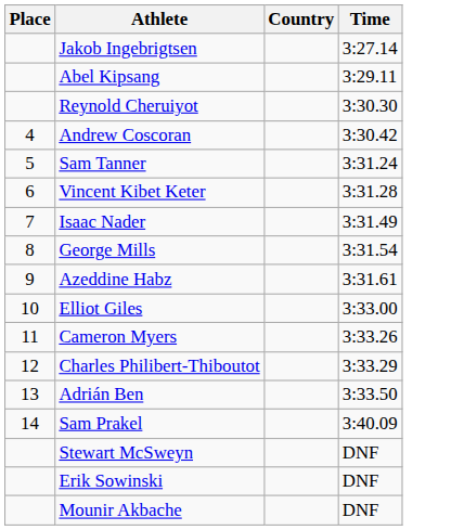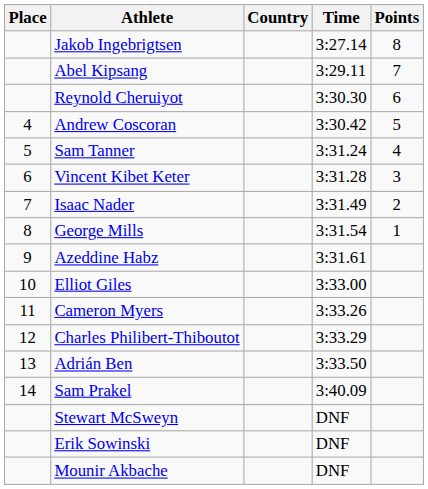 <table class="wikitable">
 <tr>
 <th>Place</th>
 <th>Athlete</th>
 <th>Country</th>
 <th>Time</th>
+<th>Points</th>
 </tr>
 <tr>
 <td align=center></td>
 <td><a href='#'>Jakob Ingebrigtsen</a></td>
 <td></td>
 <td>3:27.14</td>
+<td align=center>8</td>
 </tr>
 <tr>
 <td align=center></td>
 <td><a href='#'>Abel Kipsang</a></td>
 <td></td>
 <td>3:29.11</td>
+<td align=center>7</td>
 </tr>
 <tr>
 <td align=center></td>
 <td><a href='#'>Reynold Cheruiyot</a></td>
 <td></td>
 <td>3:30.30</td>
+<td align=center>6</td>
 </tr>
 <tr>
 <td align=center>4</td>
 <td><a href='#'>Andrew Coscoran</a></td>
 <td></td>
 <td>3:30.42</td>
+<td align=center>5</td>
 </tr>
 <tr>
 <td align=center>5</td>
 <td><a href='#'>Sam Tanner</a></td>
 <td></td>
 <td>3:31.24</td>
+<td align=center>4</td>
 </tr>
 <tr>
 <td align=center>6</td>
 <td><a href='#'>Vincent Kibet Keter</a></td>
 <td></td>
 <td>3:31.28</td>
+<td align=center>3</td>
 </tr>
 <tr>
 <td align=center>7</td>
 <td><a href='#'>Isaac Nader</a></td>
 <td></td>
 <td>3:31.49</td>
+<td align=center>2</td>
 </tr>
 <tr>
 <td align=center>8</td>
 <td><a href='#'>George Mills</a></td>
 <td></td>
 <td>3:31.54</td>
+<td align=center>1</td>
 </tr>
 <tr>
 <td align=center>9</td>
 <td><a href='#'>Azeddine Habz</a></td>
 <td></td>
 <td>3:31.61</td>
+<td align=center></td>
 </tr>
 <tr>
 <td align=center>10</td>
 <td><a href='#'>Elliot Giles</a></td>
 <td></td>
 <td>3:33.00</td>
+<td align=center></td>
 </tr>
 <tr>
 <td align=center>11</td>
 <td><a href='#'>Cameron Myers</a></td>
 <td></td>
 <td>3:33.26</td>
+<td align=center></td>
 </tr>
 <tr>
 <td align=center>12</td>
 <td><a href='#'>Charles Philibert-Thiboutot</a></td>
 <td></td>
 <td>3:33.29</td>
+<td align=center></td>
 </tr>
 <tr>
 <td align=center>13</td>
 <td><a href='#'>Adrián Ben</a></td>
 <td></td>
 <td>3:33.50</td>
+<td align=center></td>
 </tr>
 <tr>
 <td align=center>14</td>
 <td><a href='#'>Sam Prakel</a></td>
 <td></td>
 <td>3:40.09</td>
+<td align=center></td>
 </tr>
 <tr>
 <td align=center></td>
 <td><a href='#'>Stewart McSweyn</a></td>
 <td></td>
 <td>DNF</td>
+<td align=center></td>
 </tr>
 <tr>
 <td align=center></td>
 <td><a href='#'>Erik Sowinski</a></td>
 <td></td>
 <td>DNF</td>
+<td align=center></td>
 </tr>
 <tr>
 <td align=center></td>
 <td><a href='#'>Mounir Akbache</a></td>
 <td></td>
 <td>DNF</td>
+<td align=center></td>
 </tr>
 </table>
